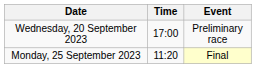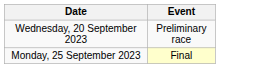 <table class = "wikitable" style="text-align:center;">
 <tr>
 <th width=220>Date</th>
-<th width=50>Time</th>
 <th width=100>Event</th>
 </tr>
 <tr>
 <td>Wednesday, 20 September 2023</td>
-<td>17:00</td>
 <td>Preliminary race</td>
 </tr>
 <tr>
 <td>Monday, 25 September 2023</td>
-<td>11:20</td>
 <td bgcolor=ffffcc>Final</td>
 </tr>
 </table>
